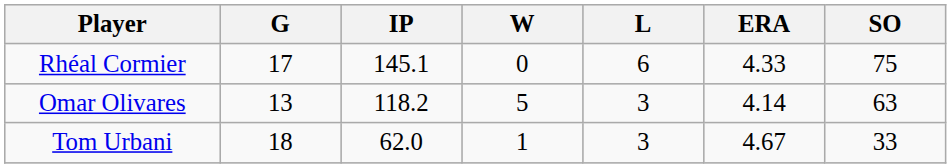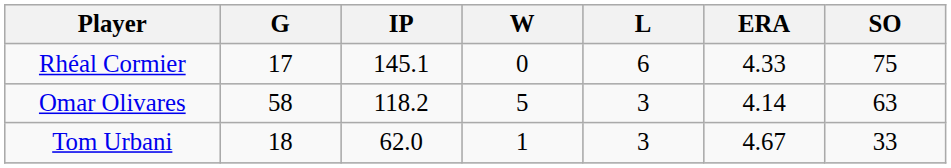 <table class="wikitable sortable">
 <tr>
 <th bgcolor="#DDDDFF" width="16%">Player</th>
 <th bgcolor="#DDDDFF" width="9%">G</th>
 <th bgcolor="#DDDDFF" width="9%">IP</th>
 <th bgcolor="#DDDDFF" width="9%">W</th>
 <th bgcolor="#DDDDFF" width="9%">L</th>
 <th bgcolor="#DDDDFF" width="9%">ERA</th>
 <th bgcolor="#DDDDFF" width="9%">SO</th>
 </tr>
 <tr align="center">
 <td><a href='#'>Rhéal Cormier</a></td>
 <td>17</td>
 <td>145.1</td>
 <td>0</td>
 <td>6</td>
 <td>4.33</td>
 <td>75</td>
 </tr>
 <tr align="center">
 <td><a href='#'>Omar Olivares</a></td>
-<td>13</td>
+<td>58</td>
 <td>118.2</td>
 <td>5</td>
 <td>3</td>
 <td>4.14</td>
 <td>63</td>
 </tr>
 <tr align="center">
 <td><a href='#'>Tom Urbani</a></td>
 <td>18</td>
 <td>62.0</td>
 <td>1</td>
 <td>3</td>
 <td>4.67</td>
 <td>33</td>
 </tr>
 </table>
